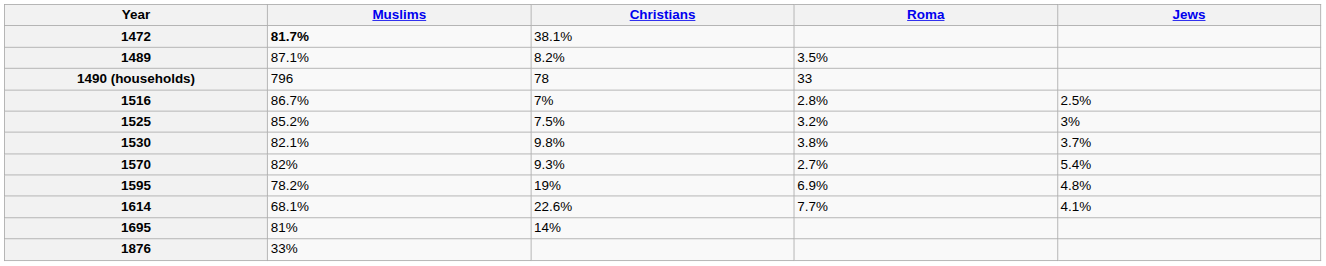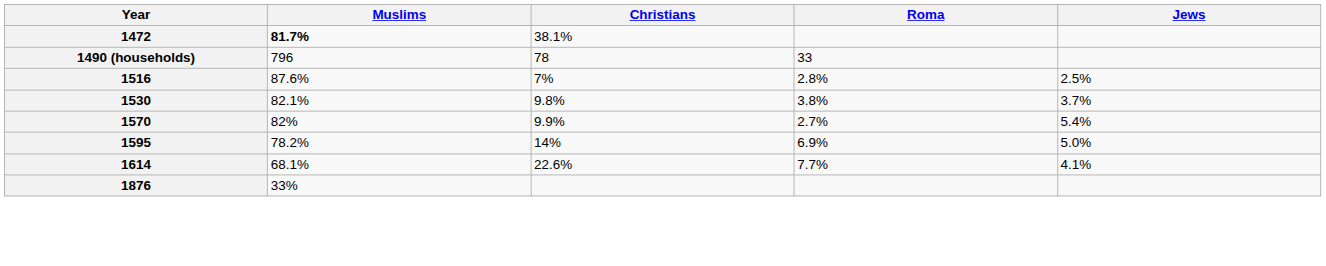 <table class="wikitable">
 <tr>
 <th style="width:9%;">Year</th>
 <th style="width:9%;"><a href='#'>Muslims</a></th>
 <th style="width:9%;"><a href='#'>Christians</a></th>
 <th style="width:9%;"><a href='#'>Roma</a></th>
 <th style="width:9%;"><a href='#'>Jews</a></th>
 </tr>
 <tr>
 <th>1472</th>
 <td><strong>81.7%</strong></td>
 <td>38.1%</td>
 <td></td>
 <td></td>
 </tr>
 <tr>
-<th>1489</th>
-<td>87.1%</td>
-<td>8.2%</td>
-<td>3.5%</td>
-<td></td>
-</tr>
-<tr>
 <th>1490 (households)</th>
 <td>796</td>
 <td>78</td>
 <td>33</td>
 <td></td>
 </tr>
 <tr>
 <th>1516</th>
-<td>86.7%</td>
+<td>87.6%</td>
 <td>7%</td>
 <td>2.8%</td>
 <td>2.5%</td>
-</tr>
-<tr>
-<th>1525</th>
-<td>85.2%</td>
-<td>7.5%</td>
-<td>3.2%</td>
-<td>3%</td>
 </tr>
 <tr>
 <th>1530</th>
 <td>82.1%</td>
 <td>9.8%</td>
 <td>3.8%</td>
 <td>3.7%</td>
 </tr>
 <tr>
 <th>1570</th>
 <td>82%</td>
-<td>9.3%</td>
+<td>9.9%</td>
 <td>2.7%</td>
 <td>5.4%</td>
 </tr>
 <tr>
 <th>1595</th>
 <td>78.2%</td>
-<td>19%</td>
+<td>14%</td>
 <td>6.9%</td>
-<td>4.8%</td>
+<td>5.0%</td>
 </tr>
 <tr>
 <th>1614</th>
 <td>68.1%</td>
 <td>22.6%</td>
 <td>7.7%</td>
 <td>4.1%</td>
 </tr>
 <tr>
-<th>1695</th>
-<td>81%</td>
-<td>14%</td>
-<td></td>
-<td></td>
-</tr>
-<tr>
 <th>1876</th>
 <td>33%</td>
 <td></td>
 <td></td>
 <td></td>
 </tr>
 </table>
